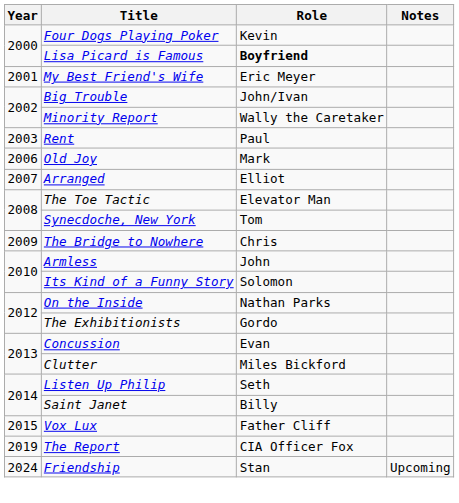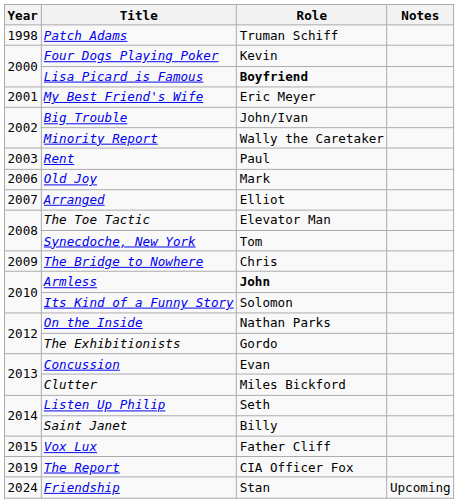 <table class="wikitable sortable">
 <tr>
 <th>Year</th>
 <th>Title</th>
 <th>Role</th>
 <th class="unsortable">Notes</th>
+</tr>
+<tr>
+<td>1998</td>
+<td><em><a href='#'>Patch Adams</a></em></td>
+<td>Truman Schiff</td>
+<td></td>
 </tr>
 <tr>
 <td rowspan="2">2000</td>
 <td><em><a href='#'>Four Dogs Playing Poker</a></em></td>
 <td>Kevin</td>
 <td></td>
 </tr>
 <tr>
 <td><em><a href='#'>Lisa Picard is Famous</a></em></td>
 <td><strong>Boyfriend</strong></td>
 <td></td>
 </tr>
 <tr>
 <td>2001</td>
 <td><em><a href='#'>My Best Friend's Wife</a></em></td>
 <td>Eric Meyer</td>
 <td></td>
 </tr>
 <tr>
 <td rowspan="2">2002</td>
 <td><em><a href='#'>Big Trouble</a></em></td>
 <td>John/Ivan</td>
 <td></td>
 </tr>
 <tr>
 <td><em><a href='#'>Minority Report</a></em></td>
 <td>Wally the Caretaker</td>
 <td></td>
 </tr>
 <tr>
 <td>2003</td>
 <td><em><a href='#'>Rent</a></em></td>
 <td>Paul</td>
 <td></td>
 </tr>
 <tr>
 <td>2006</td>
 <td><em><a href='#'>Old Joy</a></em></td>
 <td>Mark</td>
 <td></td>
 </tr>
 <tr>
 <td>2007</td>
 <td><em><a href='#'>Arranged</a></em></td>
 <td>Elliot</td>
 <td></td>
 </tr>
 <tr>
 <td rowspan="2">2008</td>
 <td><em>The Toe Tactic</em></td>
 <td>Elevator Man</td>
 <td></td>
 </tr>
 <tr>
 <td><em><a href='#'>Synecdoche, New York</a></em></td>
 <td>Tom</td>
 <td></td>
 </tr>
 <tr>
 <td>2009</td>
 <td><em><a href='#'>The Bridge to Nowhere</a></em></td>
 <td>Chris</td>
 <td></td>
 </tr>
 <tr>
 <td rowspan="2">2010</td>
 <td><em><a href='#'>Armless</a></em></td>
-<td>John</td>
+<td><strong>John</strong></td>
 <td></td>
 </tr>
 <tr>
 <td><em><a href='#'>Its Kind of a Funny Story</a></em></td>
 <td>Solomon</td>
 <td></td>
 </tr>
 <tr>
 <td rowspan="2">2012</td>
 <td><em><a href='#'>On the Inside</a></em></td>
 <td>Nathan Parks</td>
 <td></td>
 </tr>
 <tr>
 <td><em>The Exhibitionists</em></td>
 <td>Gordo</td>
 <td></td>
 </tr>
 <tr>
 <td rowspan="2">2013</td>
 <td><em><a href='#'>Concussion</a></em></td>
 <td>Evan</td>
 <td></td>
 </tr>
 <tr>
 <td><em>Clutter</em></td>
 <td>Miles Bickford</td>
 <td></td>
 </tr>
 <tr>
 <td rowspan="2">2014</td>
 <td><em><a href='#'>Listen Up Philip</a></em></td>
 <td>Seth</td>
 <td></td>
 </tr>
 <tr>
 <td><em>Saint Janet</em></td>
 <td>Billy</td>
 <td></td>
 </tr>
 <tr>
 <td>2015</td>
 <td><em><a href='#'>Vox Lux</a></em></td>
 <td>Father Cliff</td>
 <td></td>
 </tr>
 <tr>
 <td>2019</td>
 <td><em><a href='#'>The Report</a></em></td>
 <td>CIA Officer Fox</td>
 <td></td>
 </tr>
 <tr>
 <td>2024</td>
 <td><em><a href='#'>Friendship</a></em></td>
 <td>Stan</td>
 <td>Upcoming</td>
 </tr>
 </table>
